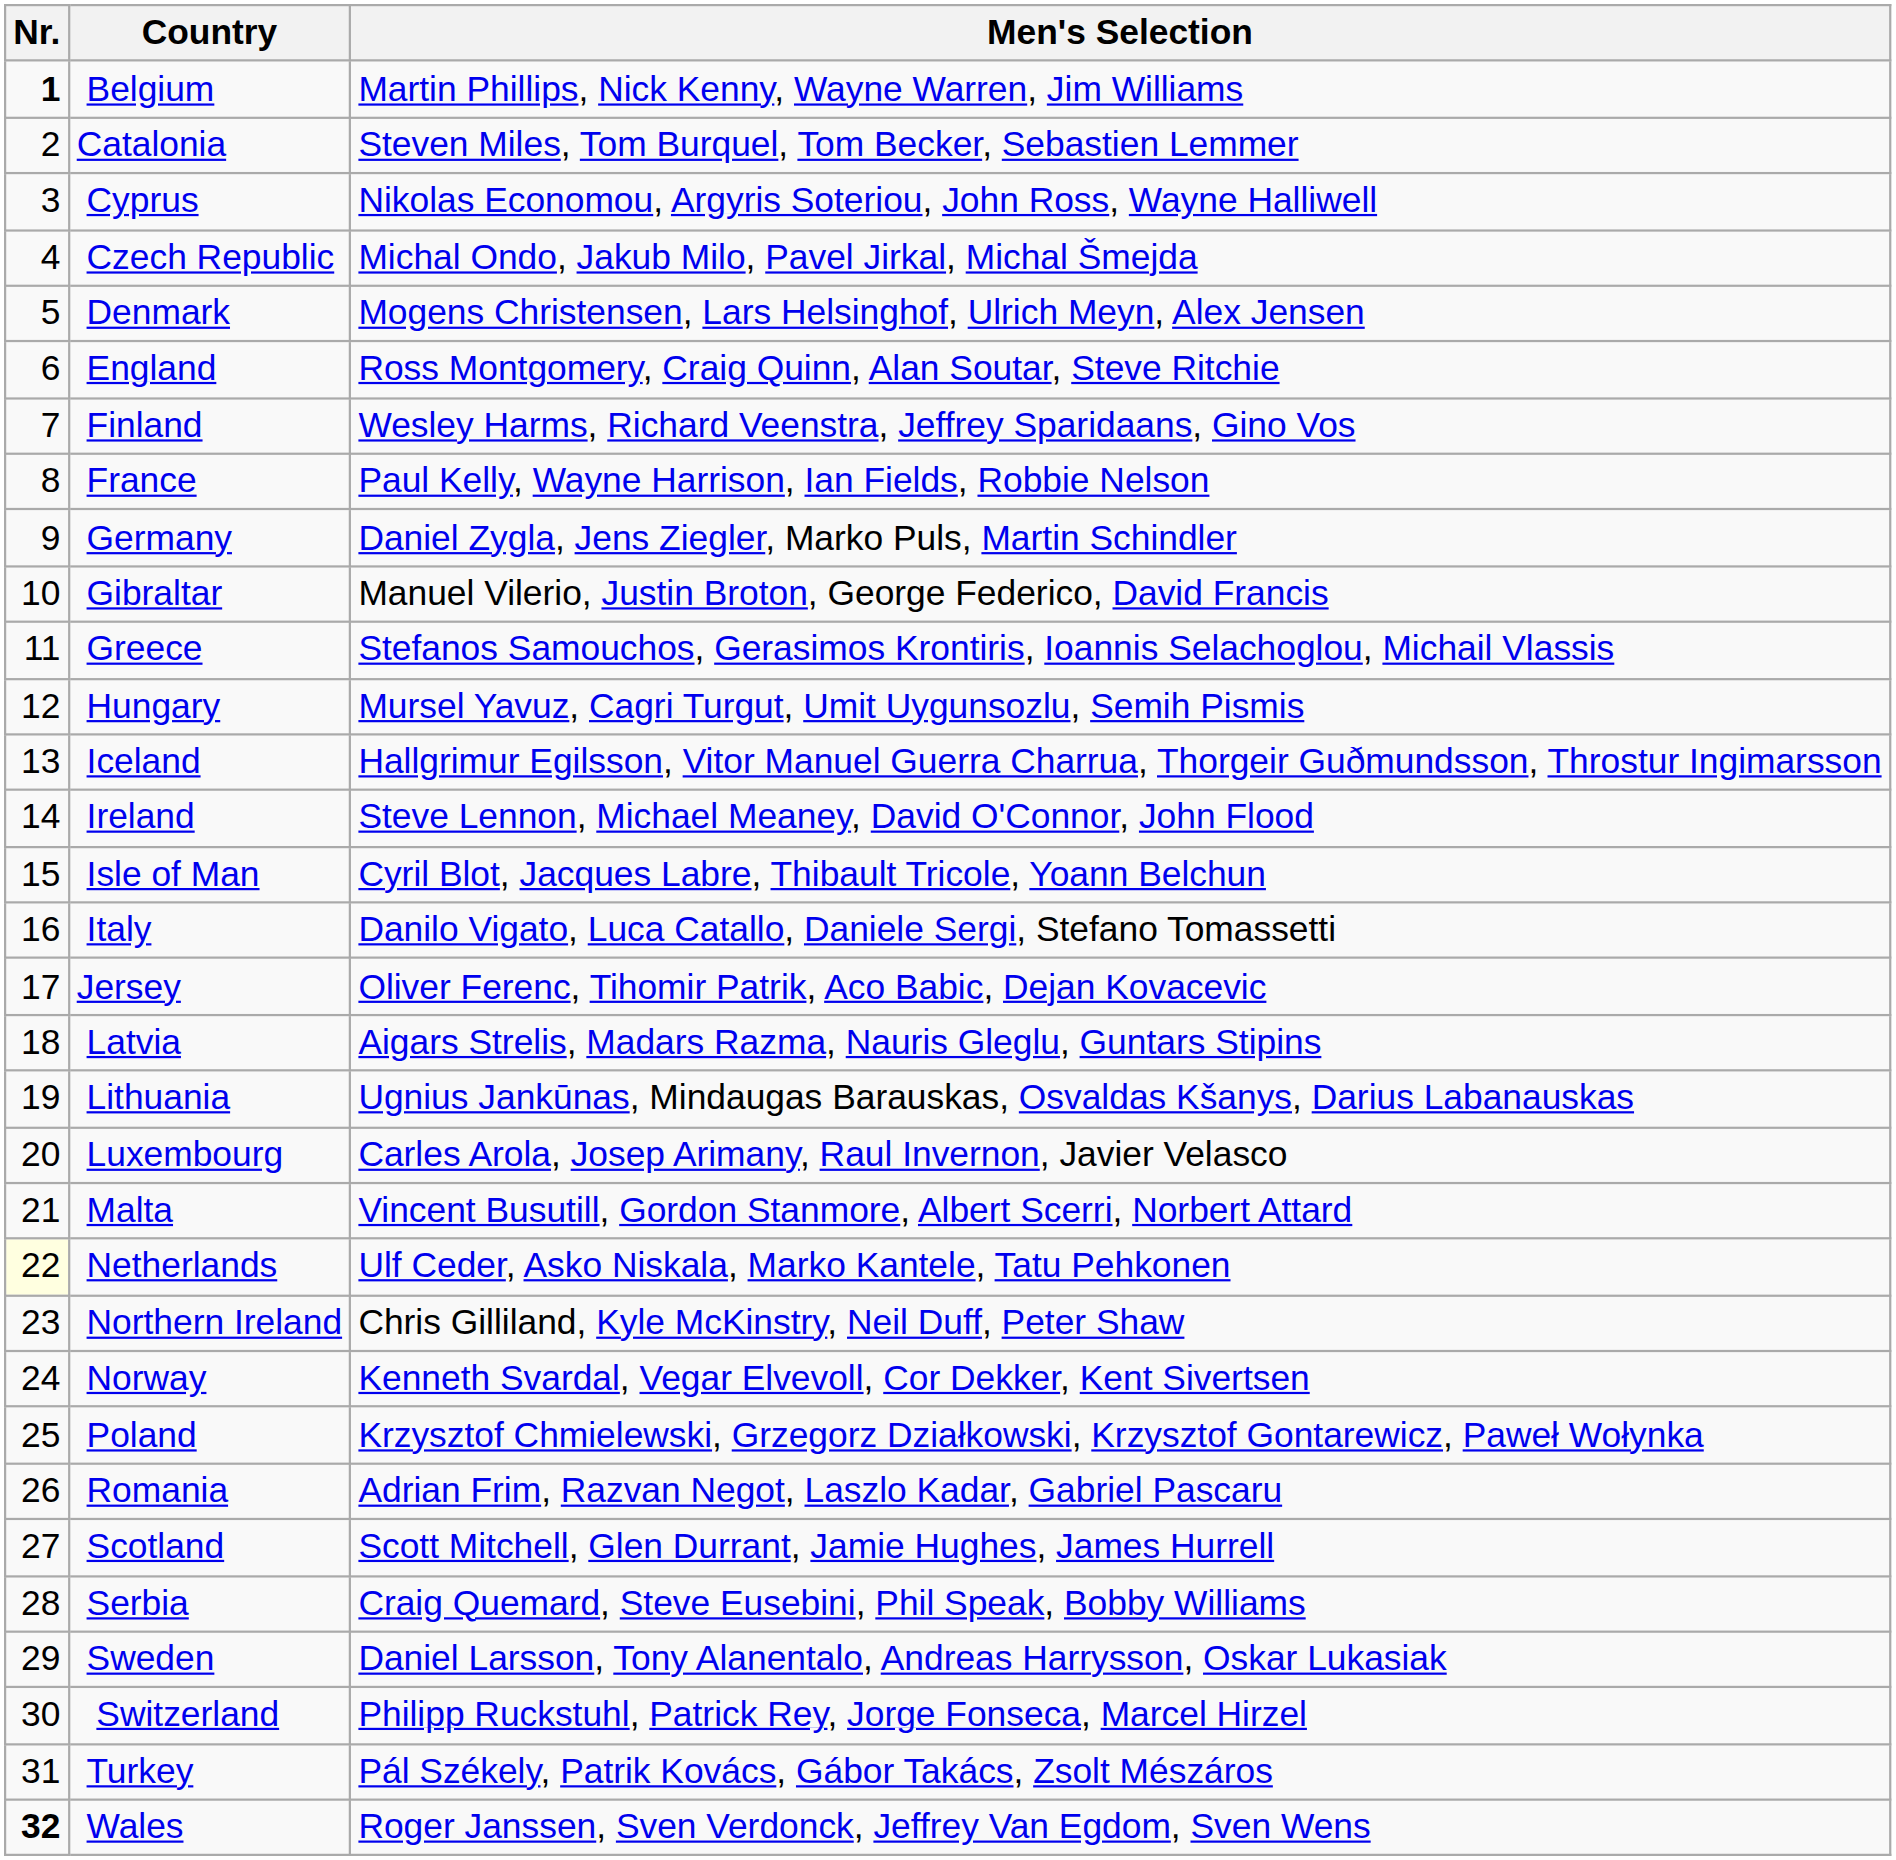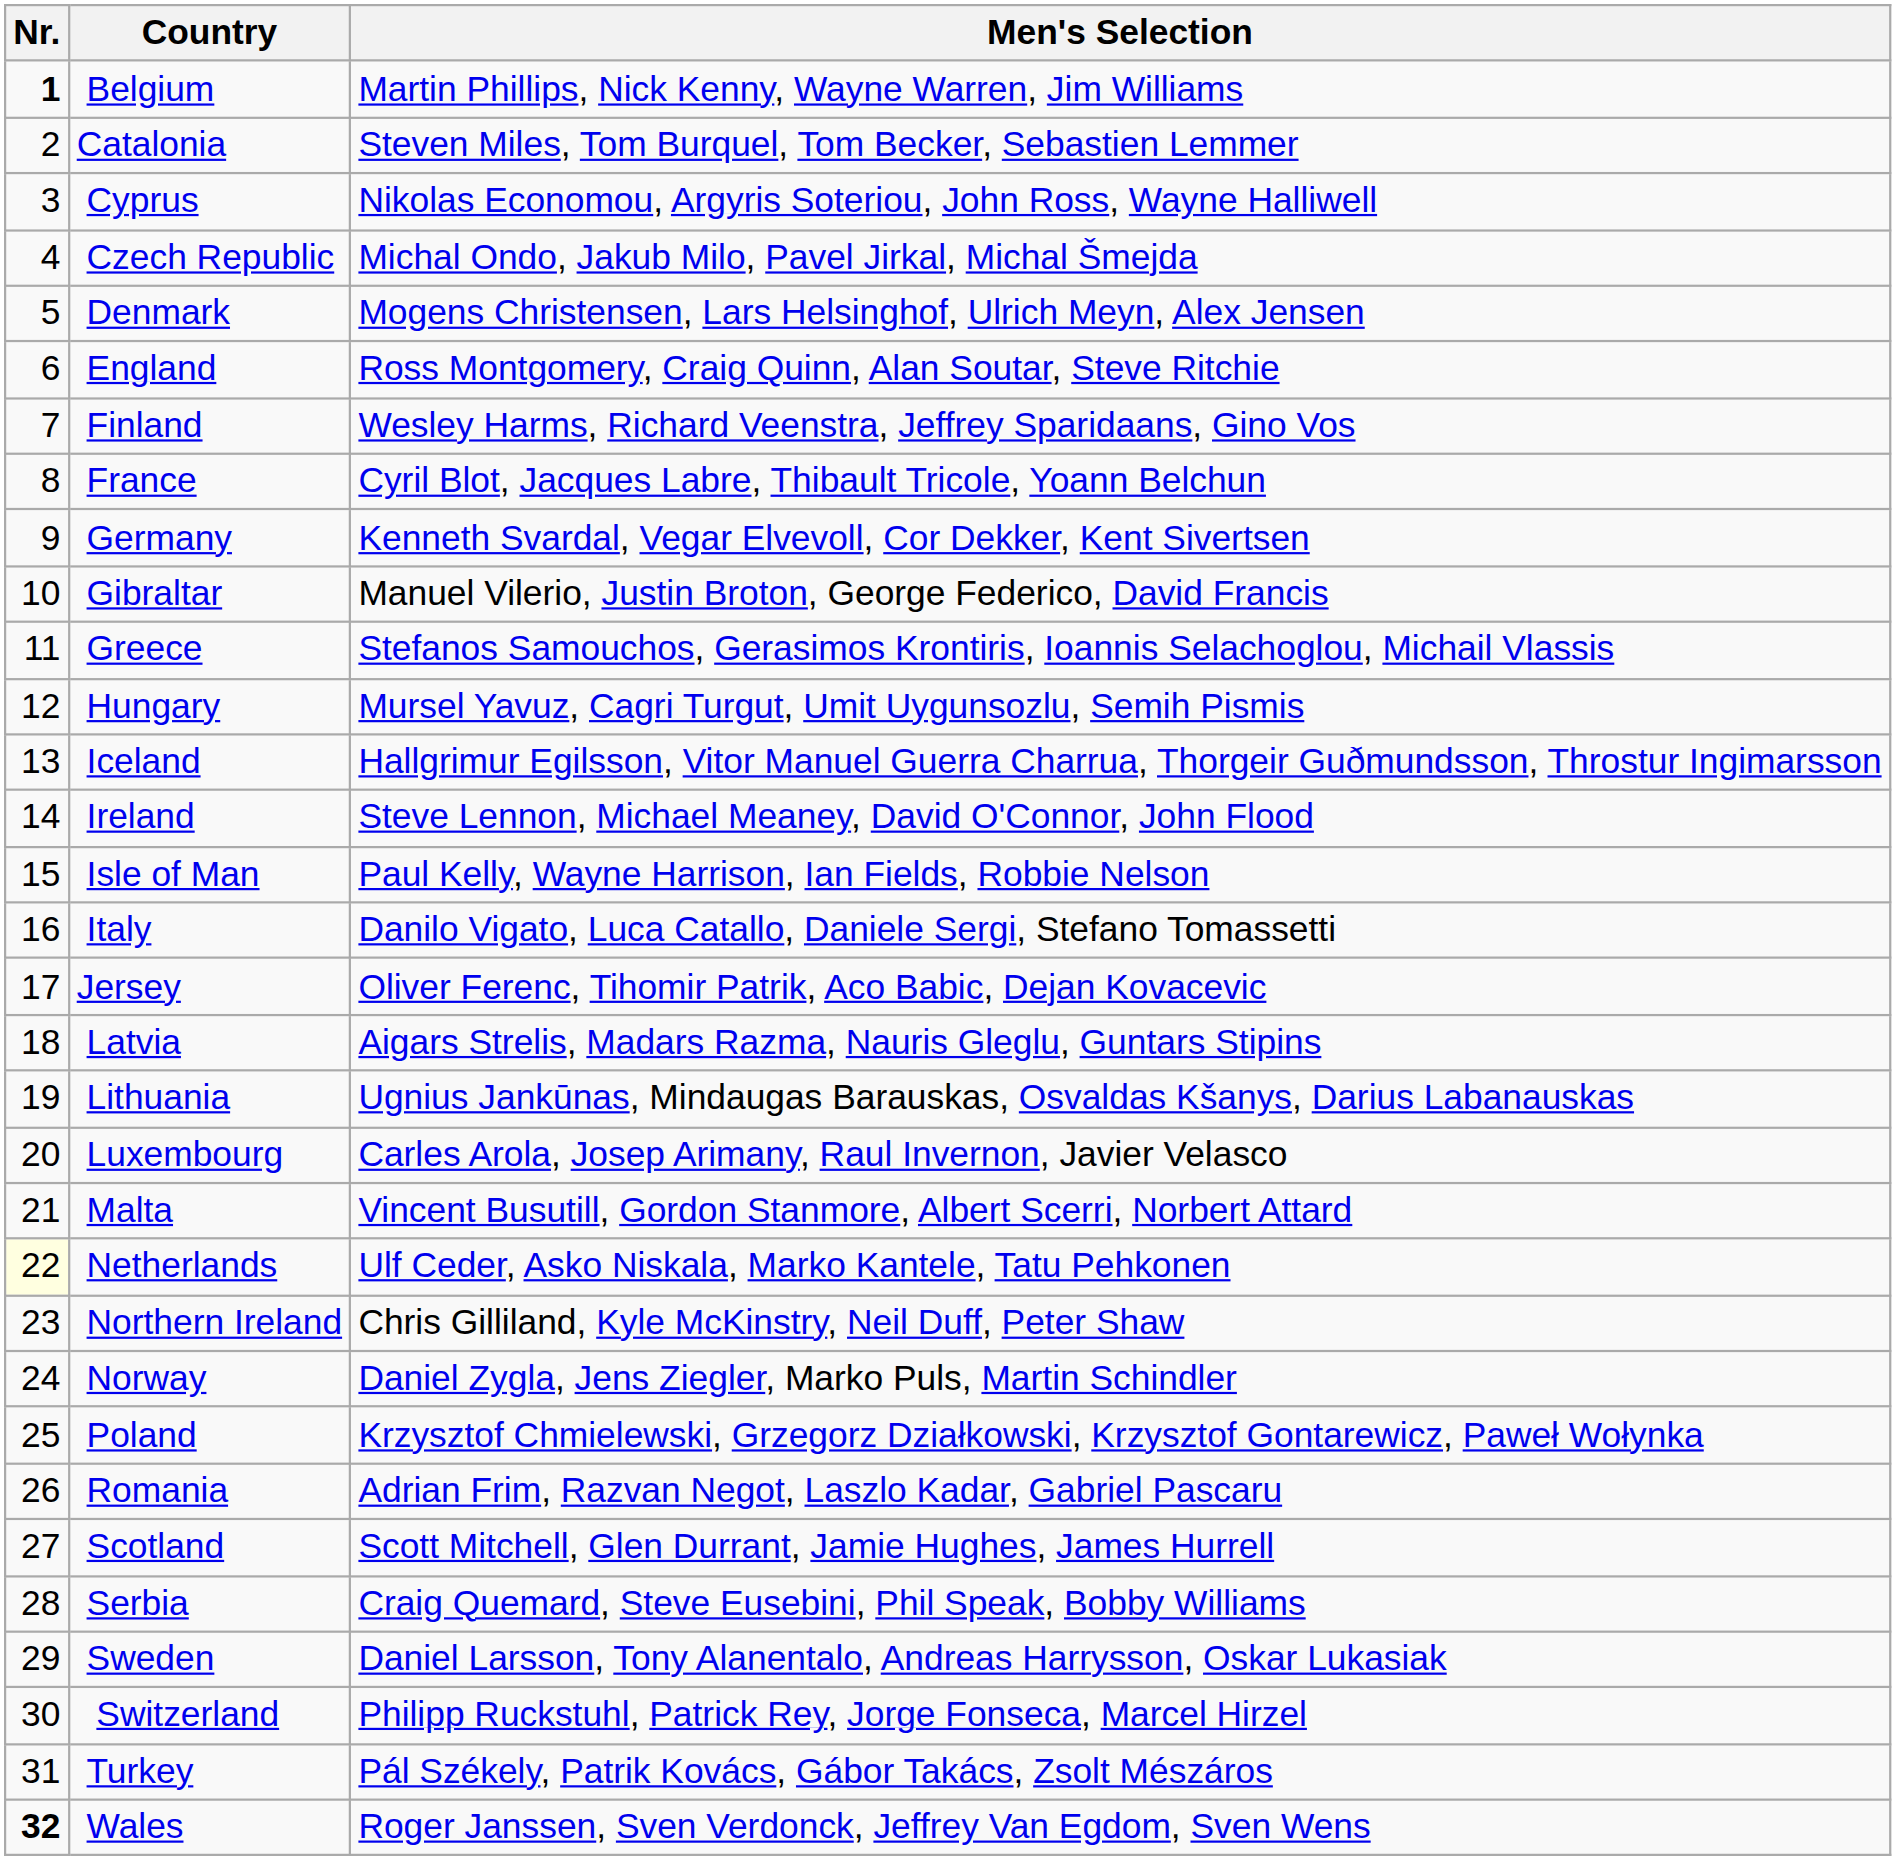 <table class="wikitable">
 <tr>
 <th>Nr.</th>
 <th>Country</th>
 <th>Men's Selection</th>
 </tr>
 <tr>
 <td align=right><strong>1</strong></td>
 <td> <a href='#'>Belgium</a></td>
 <td><a href='#'>Martin Phillips</a>, <a href='#'>Nick Kenny</a>, <a href='#'>Wayne Warren</a>, <a href='#'>Jim Williams</a></td>
 </tr>
 <tr>
 <td align=right>2</td>
 <td> <a href='#'>Catalonia</a></td>
 <td><a href='#'>Steven Miles</a>, <a href='#'>Tom Burquel</a>, <a href='#'>Tom Becker</a>, <a href='#'>Sebastien Lemmer</a></td>
 </tr>
 <tr>
 <td align=right>3</td>
 <td> <a href='#'>Cyprus</a></td>
 <td><a href='#'>Nikolas Economou</a>, <a href='#'>Argyris Soteriou</a>, <a href='#'>John Ross</a>, <a href='#'>Wayne Halliwell</a></td>
 </tr>
 <tr>
 <td align=right>4</td>
 <td> <a href='#'>Czech Republic</a></td>
 <td><a href='#'>Michal Ondo</a>, <a href='#'>Jakub Milo</a>, <a href='#'>Pavel Jirkal</a>, <a href='#'>Michal Šmejda</a></td>
 </tr>
 <tr>
 <td align=right>5</td>
 <td> <a href='#'>Denmark</a></td>
 <td><a href='#'>Mogens Christensen</a>, <a href='#'>Lars Helsinghof</a>, <a href='#'>Ulrich Meyn</a>, <a href='#'>Alex Jensen</a></td>
 </tr>
 <tr>
 <td align=right>6</td>
 <td> <a href='#'>England</a></td>
 <td><a href='#'>Ross Montgomery</a>, <a href='#'>Craig Quinn</a>, <a href='#'>Alan Soutar</a>, <a href='#'>Steve Ritchie</a></td>
 </tr>
 <tr>
 <td align=right>7</td>
 <td> <a href='#'>Finland</a></td>
 <td><a href='#'>Wesley Harms</a>, <a href='#'>Richard Veenstra</a>, <a href='#'>Jeffrey Sparidaans</a>, <a href='#'>Gino Vos</a></td>
 </tr>
 <tr>
 <td align=right>8</td>
 <td> <a href='#'>France</a></td>
-<td><a href='#'>Paul Kelly</a>, <a href='#'>Wayne Harrison</a>, <a href='#'>Ian Fields</a>, <a href='#'>Robbie Nelson</a></td>
+<td><a href='#'>Cyril Blot</a>, <a href='#'>Jacques Labre</a>, <a href='#'>Thibault Tricole</a>, <a href='#'>Yoann Belchun</a></td>
 </tr>
 <tr>
 <td align=right>9</td>
 <td> <a href='#'>Germany</a></td>
-<td><a href='#'>Daniel Zygla</a>, <a href='#'>Jens Ziegler</a>, Marko Puls, <a href='#'>Martin Schindler</a></td>
+<td><a href='#'>Kenneth Svardal</a>, <a href='#'>Vegar Elvevoll</a>, <a href='#'>Cor Dekker</a>, <a href='#'>Kent Sivertsen</a></td>
 </tr>
 <tr>
 <td align=right>10</td>
 <td> <a href='#'>Gibraltar</a></td>
 <td>Manuel Vilerio, <a href='#'>Justin Broton</a>, George Federico, <a href='#'>David Francis</a></td>
 </tr>
 <tr>
 <td align=right>11</td>
 <td> <a href='#'>Greece</a></td>
 <td><a href='#'>Stefanos Samouchos</a>, <a href='#'>Gerasimos Krontiris</a>, <a href='#'>Ioannis Selachoglou</a>, <a href='#'>Michail Vlassis</a></td>
 </tr>
 <tr>
 <td align=right>12</td>
 <td> <a href='#'>Hungary</a></td>
 <td><a href='#'>Mursel Yavuz</a>, <a href='#'>Cagri Turgut</a>, <a href='#'>Umit Uygunsozlu</a>, <a href='#'>Semih Pismis</a></td>
 </tr>
 <tr>
 <td align=right>13</td>
 <td> <a href='#'>Iceland</a></td>
 <td><a href='#'>Hallgrimur Egilsson</a>, <a href='#'>Vitor Manuel Guerra Charrua</a>, <a href='#'>Thorgeir Guðmundsson</a>, <a href='#'>Throstur Ingimarsson</a></td>
 </tr>
 <tr>
 <td align=right>14</td>
 <td> <a href='#'>Ireland</a></td>
 <td><a href='#'>Steve Lennon</a>, <a href='#'>Michael Meaney</a>, <a href='#'>David O'Connor</a>, <a href='#'>John Flood</a></td>
 </tr>
 <tr>
 <td align=right>15</td>
 <td> <a href='#'>Isle of Man</a></td>
-<td><a href='#'>Cyril Blot</a>, <a href='#'>Jacques Labre</a>, <a href='#'>Thibault Tricole</a>, <a href='#'>Yoann Belchun</a></td>
+<td><a href='#'>Paul Kelly</a>, <a href='#'>Wayne Harrison</a>, <a href='#'>Ian Fields</a>, <a href='#'>Robbie Nelson</a></td>
 </tr>
 <tr>
 <td align=right>16</td>
 <td> <a href='#'>Italy</a></td>
 <td><a href='#'>Danilo Vigato</a>, <a href='#'>Luca Catallo</a>, <a href='#'>Daniele Sergi</a>, Stefano Tomassetti</td>
 </tr>
 <tr>
 <td align=right>17</td>
 <td> <a href='#'>Jersey</a></td>
 <td><a href='#'>Oliver Ferenc</a>, <a href='#'>Tihomir Patrik</a>, <a href='#'>Aco Babic</a>, <a href='#'>Dejan Kovacevic</a></td>
 </tr>
 <tr>
 <td align=right>18</td>
 <td> <a href='#'>Latvia</a></td>
 <td><a href='#'>Aigars Strelis</a>, <a href='#'>Madars Razma</a>, <a href='#'>Nauris Gleglu</a>, <a href='#'>Guntars Stipins</a></td>
 </tr>
 <tr>
 <td align=right>19</td>
 <td> <a href='#'>Lithuania</a></td>
 <td><a href='#'>Ugnius Jankūnas</a>, Mindaugas Barauskas, <a href='#'>Osvaldas Kšanys</a>, <a href='#'>Darius Labanauskas</a></td>
 </tr>
 <tr>
 <td align=right>20</td>
 <td> <a href='#'>Luxembourg</a></td>
 <td><a href='#'>Carles Arola</a>, <a href='#'>Josep Arimany</a>, <a href='#'>Raul Invernon</a>, Javier Velasco</td>
 </tr>
 <tr>
 <td align=right>21</td>
 <td> <a href='#'>Malta</a></td>
 <td><a href='#'>Vincent Busutill</a>, <a href='#'>Gordon Stanmore</a>, <a href='#'>Albert Scerri</a>, <a href='#'>Norbert Attard</a></td>
 </tr>
 <tr>
 <td align=right style="background: lightyellow;">22</td>
 <td> <a href='#'>Netherlands</a></td>
 <td><a href='#'>Ulf Ceder</a>, <a href='#'>Asko Niskala</a>, <a href='#'>Marko Kantele</a>, <a href='#'>Tatu Pehkonen</a></td>
 </tr>
 <tr>
 <td align=right>23</td>
 <td> <a href='#'>Northern Ireland</a></td>
 <td>Chris Gilliland, <a href='#'>Kyle McKinstry</a>, <a href='#'>Neil Duff</a>, <a href='#'>Peter Shaw</a></td>
 </tr>
 <tr>
 <td align=right>24</td>
 <td> <a href='#'>Norway</a></td>
-<td><a href='#'>Kenneth Svardal</a>, <a href='#'>Vegar Elvevoll</a>, <a href='#'>Cor Dekker</a>, <a href='#'>Kent Sivertsen</a></td>
+<td><a href='#'>Daniel Zygla</a>, <a href='#'>Jens Ziegler</a>, Marko Puls, <a href='#'>Martin Schindler</a></td>
 </tr>
 <tr>
 <td align=right>25</td>
 <td> <a href='#'>Poland</a></td>
 <td><a href='#'>Krzysztof Chmielewski</a>, <a href='#'>Grzegorz Działkowski</a>, <a href='#'>Krzysztof Gontarewicz</a>, <a href='#'>Paweł Wołynka</a></td>
 </tr>
 <tr>
 <td align=right>26</td>
 <td> <a href='#'>Romania</a></td>
 <td><a href='#'>Adrian Frim</a>, <a href='#'>Razvan Negot</a>, <a href='#'>Laszlo Kadar</a>, <a href='#'>Gabriel Pascaru</a></td>
 </tr>
 <tr>
 <td align=right>27</td>
 <td> <a href='#'>Scotland</a></td>
 <td><a href='#'>Scott Mitchell</a>, <a href='#'>Glen Durrant</a>, <a href='#'>Jamie Hughes</a>, <a href='#'>James Hurrell</a></td>
 </tr>
 <tr>
 <td align=right>28</td>
 <td> <a href='#'>Serbia</a></td>
 <td><a href='#'>Craig Quemard</a>, <a href='#'>Steve Eusebini</a>, <a href='#'>Phil Speak</a>, <a href='#'>Bobby Williams</a></td>
 </tr>
 <tr>
 <td align=right>29</td>
 <td> <a href='#'>Sweden</a></td>
 <td><a href='#'>Daniel Larsson</a>, <a href='#'>Tony Alanentalo</a>, <a href='#'>Andreas Harrysson</a>, <a href='#'>Oskar Lukasiak</a></td>
 </tr>
 <tr>
 <td align=right>30</td>
 <td>  <a href='#'>Switzerland</a></td>
 <td><a href='#'>Philipp Ruckstuhl</a>, <a href='#'>Patrick Rey</a>, <a href='#'>Jorge Fonseca</a>, <a href='#'>Marcel Hirzel</a></td>
 </tr>
 <tr>
 <td align=right>31</td>
 <td> <a href='#'>Turkey</a></td>
 <td><a href='#'>Pál Székely</a>, <a href='#'>Patrik Kovács</a>, <a href='#'>Gábor Takács</a>, <a href='#'>Zsolt Mészáros</a></td>
 </tr>
 <tr>
 <td align=right><strong>32</strong></td>
 <td> <a href='#'>Wales</a></td>
 <td><a href='#'>Roger Janssen</a>, <a href='#'>Sven Verdonck</a>, <a href='#'>Jeffrey Van Egdom</a>, <a href='#'>Sven Wens</a></td>
 </tr>
 </table>
